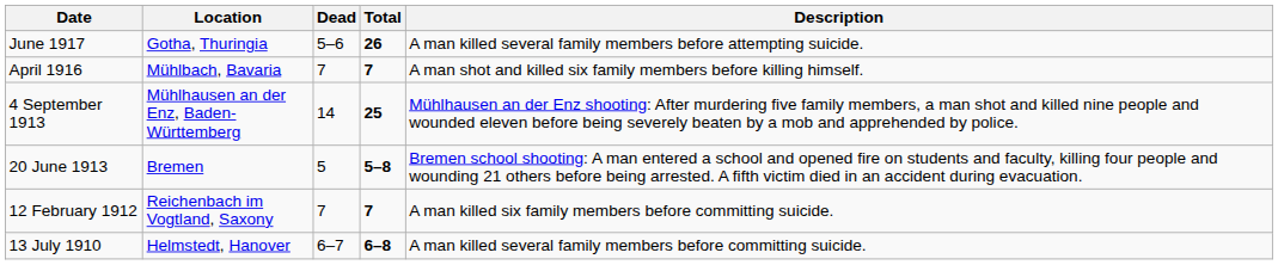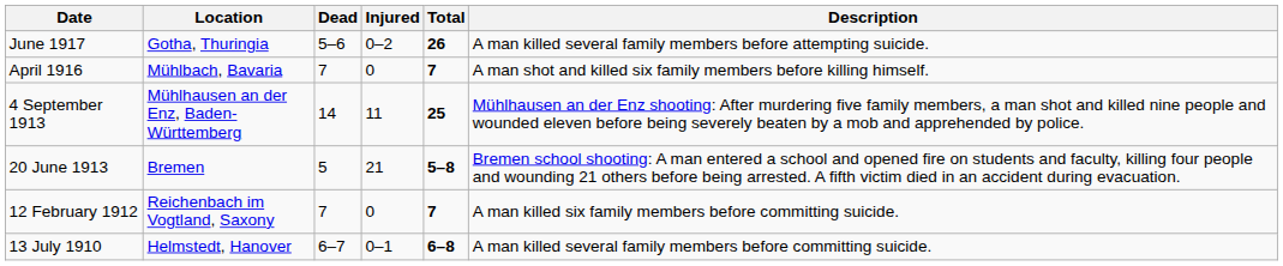 <table class="wikitable sortable">
 <tr>
 <th scope="col" style="width: 8rem;">Date</th>
 <th scope="col" style="width: 10rem;">Location</th>
 <th data-sort-type=number>Dead</th>
+<th data-sort-type=number>Injured</th>
 <th data-sort-type=number>Total</th>
 <th class=unsortable>Description</th>
 </tr>
 <tr>
 <td>June 1917</td>
 <td><a href='#'>Gotha</a>, <a href='#'>Thuringia</a></td>
 <td>5–6</td>
+<td>0–2</td>
 <td><strong>26</strong></td>
 <td>A man killed several family members before attempting suicide.</td>
 </tr>
 <tr>
 <td>April 1916</td>
 <td><a href='#'>Mühlbach</a>, <a href='#'>Bavaria</a></td>
 <td>7</td>
+<td>0</td>
 <td><strong>7</strong></td>
 <td>A man shot and killed six family members before killing himself.</td>
 </tr>
 <tr>
 <td>4 September 1913</td>
 <td><a href='#'>Mühlhausen an der Enz</a>, <a href='#'>Baden-Württemberg</a></td>
 <td>14</td>
+<td>11</td>
 <td><strong>25</strong></td>
 <td><a href='#'>Mühlhausen an der Enz shooting</a>: After murdering five family members, a man shot and killed nine people and wounded eleven before being severely beaten by a mob and apprehended by police.</td>
 </tr>
 <tr>
 <td>20 June 1913</td>
 <td><a href='#'>Bremen</a></td>
 <td>5</td>
+<td>21</td>
 <td><strong>5–8</strong></td>
 <td><a href='#'>Bremen school shooting</a>: A man entered a school and opened fire on students and faculty, killing four people and wounding 21 others before being arrested. A fifth victim died in an accident during evacuation.</td>
 </tr>
 <tr>
 <td>12 February 1912</td>
 <td><a href='#'>Reichenbach im Vogtland</a>, <a href='#'>Saxony</a></td>
 <td>7</td>
+<td>0</td>
 <td><strong>7</strong></td>
 <td>A man killed six family members before committing suicide.</td>
 </tr>
 <tr>
 <td>13 July 1910</td>
 <td><a href='#'>Helmstedt</a>, <a href='#'>Hanover</a></td>
 <td>6–7</td>
+<td>0–1</td>
 <td><strong>6–8</strong></td>
 <td>A man killed several family members before committing suicide.</td>
 </tr>
 </table>
